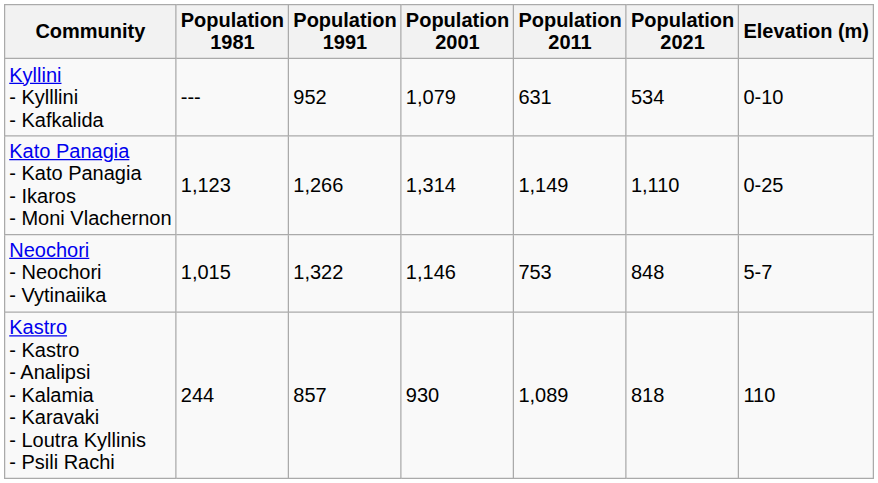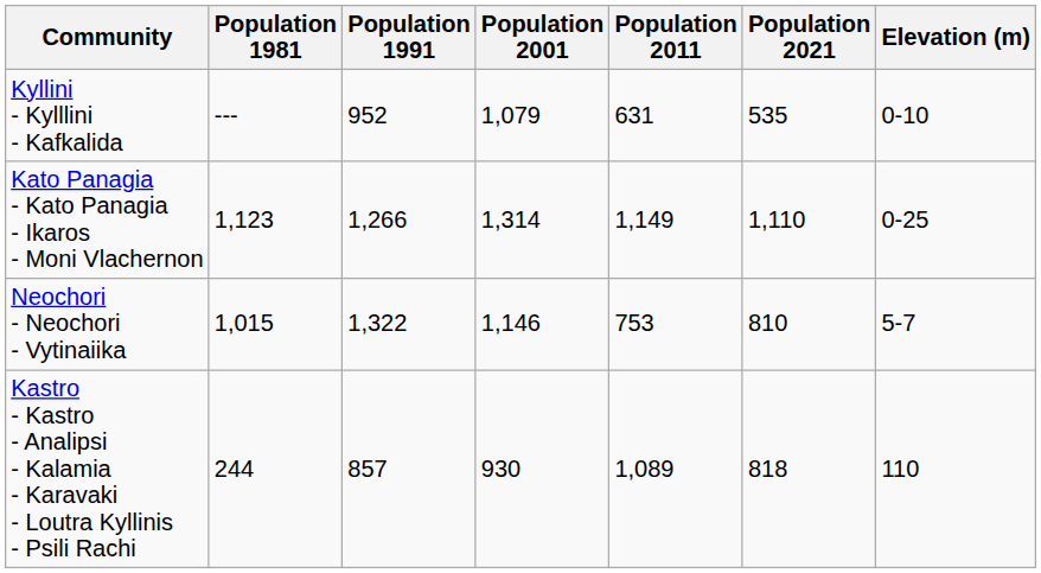 <table class="wikitable">
 <tr>
 <th>Community</th>
 <th>Population <br>1981</th>
 <th>Population <br>1991</th>
 <th>Population <br>2001</th>
 <th>Population <br>2011</th>
 <th>Population <br>2021</th>
 <th>Elevation (m)</th>
 </tr>
 <tr>
 <td><a href='#'>Kyllini</a><br>- Kylllini<br>- Kafkalida</td>
 <td>---</td>
 <td>952</td>
 <td>1,079</td>
 <td>631</td>
-<td>534</td>
+<td>535</td>
 <td>0-10</td>
 </tr>
 <tr>
 <td><a href='#'>Kato Panagia</a><br>- Kato Panagia<br>- Ikaros<br>- Moni Vlachernon</td>
 <td>1,123</td>
 <td>1,266</td>
 <td>1,314</td>
 <td>1,149</td>
 <td>1,110</td>
 <td>0-25</td>
 </tr>
 <tr>
 <td><a href='#'>Neochori</a><br>- Neochori<br>- Vytinaiika</td>
 <td>1,015</td>
 <td>1,322</td>
 <td>1,146</td>
 <td>753</td>
-<td>848</td>
+<td>810</td>
 <td>5-7</td>
 </tr>
 <tr>
 <td><a href='#'>Kastro</a><br>- Kastro<br>- Analipsi<br>- Kalamia<br>- Karavaki<br>- Loutra Kyllinis<br>- Psili Rachi</td>
 <td>244</td>
 <td>857</td>
 <td>930</td>
 <td>1,089</td>
 <td>818</td>
 <td>110</td>
 </tr>
 </table>
